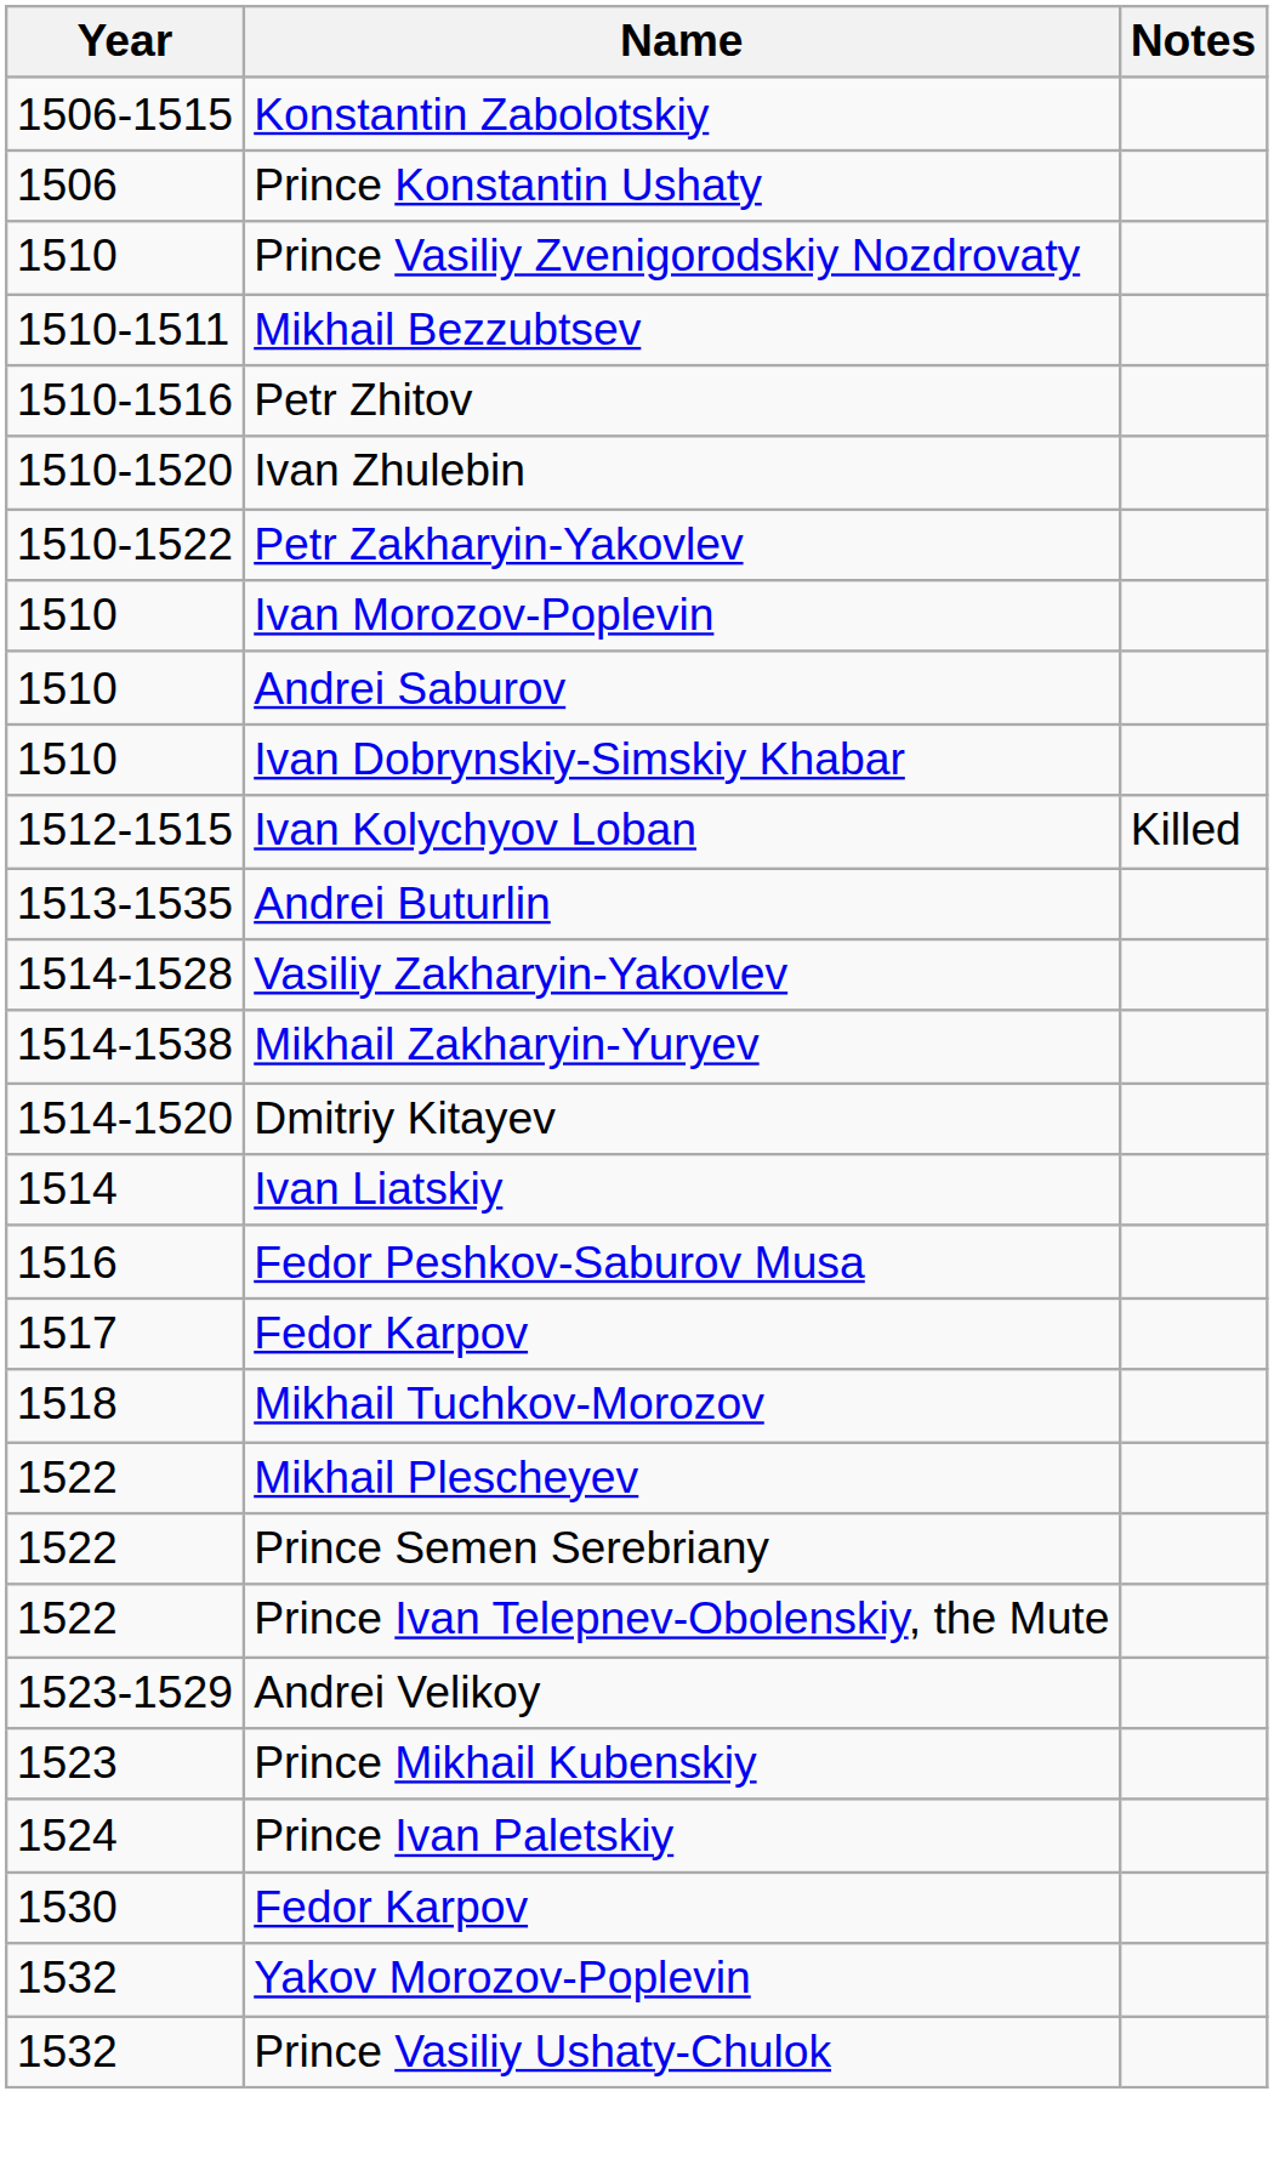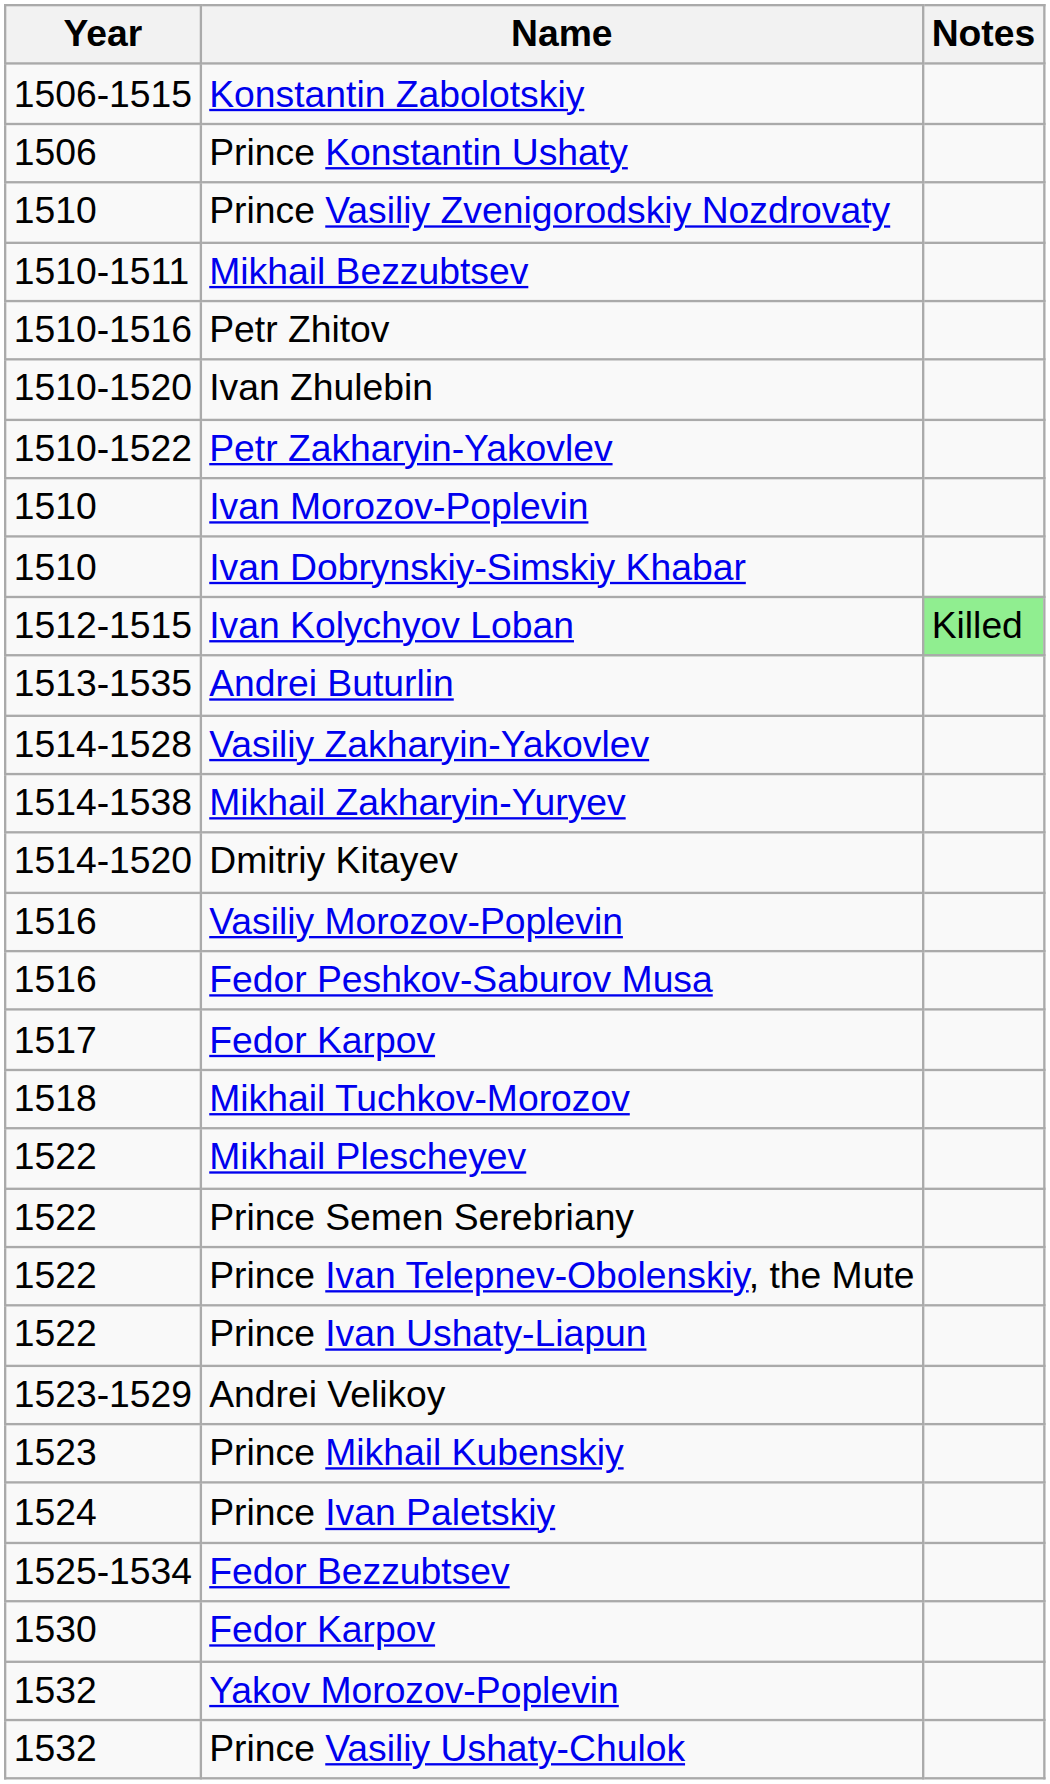 <table class="wikitable">
 <tr>
 <th>Year</th>
 <th>Name</th>
 <th>Notes</th>
 </tr>
 <tr>
 <td>1506-1515</td>
 <td><a href='#'>Konstantin Zabolotskiy</a></td>
 <td></td>
 </tr>
 <tr>
 <td>1506</td>
 <td>Prince <a href='#'>Konstantin Ushaty</a></td>
 <td></td>
 </tr>
 <tr>
 <td>1510</td>
 <td>Prince <a href='#'>Vasiliy Zvenigorodskiy Nozdrovaty</a></td>
 <td></td>
 </tr>
 <tr>
 <td>1510-1511</td>
 <td><a href='#'>Mikhail Bezzubtsev</a></td>
 <td></td>
 </tr>
 <tr>
 <td>1510-1516</td>
 <td>Petr Zhitov</td>
 <td></td>
 </tr>
 <tr>
 <td>1510-1520</td>
 <td>Ivan Zhulebin</td>
 <td></td>
 </tr>
 <tr>
 <td>1510-1522</td>
 <td><a href='#'>Petr Zakharyin-Yakovlev</a></td>
 <td></td>
 </tr>
 <tr>
 <td>1510</td>
 <td><a href='#'>Ivan Morozov-Poplevin</a></td>
 <td></td>
 </tr>
 <tr>
 <td>1510</td>
-<td><a href='#'>Andrei Saburov</a></td>
-<td></td>
-</tr>
-<tr>
-<td>1510</td>
 <td><a href='#'>Ivan Dobrynskiy-Simskiy Khabar</a></td>
 <td></td>
 </tr>
 <tr>
 <td>1512-1515</td>
 <td><a href='#'>Ivan Kolychyov Loban</a></td>
-<td>Killed</td>
+<td style="background: lightgreen;">Killed</td>
 </tr>
 <tr>
 <td>1513-1535</td>
 <td><a href='#'>Andrei Buturlin</a></td>
 <td></td>
 </tr>
 <tr>
 <td>1514-1528</td>
 <td><a href='#'>Vasiliy Zakharyin-Yakovlev</a></td>
 <td></td>
 </tr>
 <tr>
 <td>1514-1538</td>
 <td><a href='#'>Mikhail Zakharyin-Yuryev</a></td>
 <td></td>
 </tr>
 <tr>
 <td>1514-1520</td>
 <td>Dmitriy Kitayev</td>
 <td></td>
 </tr>
 <tr>
-<td>1514</td>
-<td><a href='#'>Ivan Liatskiy</a></td>
+<td>1516</td>
+<td><a href='#'>Vasiliy Morozov-Poplevin</a></td>
 <td></td>
 </tr>
 <tr>
 <td>1516</td>
 <td><a href='#'>Fedor Peshkov-Saburov Musa</a></td>
 <td></td>
 </tr>
 <tr>
 <td>1517</td>
 <td><a href='#'>Fedor Karpov</a></td>
 <td></td>
 </tr>
 <tr>
 <td>1518</td>
 <td><a href='#'>Mikhail Tuchkov-Morozov</a></td>
 <td></td>
 </tr>
 <tr>
 <td>1522</td>
 <td><a href='#'>Mikhail Plescheyev</a></td>
 <td></td>
 </tr>
 <tr>
 <td>1522</td>
 <td>Prince Semen Serebriany</td>
 <td></td>
 </tr>
 <tr>
 <td>1522</td>
 <td>Prince <a href='#'>Ivan Telepnev-Obolenskiy</a>, the Mute</td>
 <td></td>
 </tr>
 <tr>
+<td>1522</td>
+<td>Prince <a href='#'>Ivan Ushaty-Liapun</a></td>
+<td></td>
+</tr>
+<tr>
 <td>1523-1529</td>
 <td>Andrei Velikoy</td>
 <td></td>
 </tr>
 <tr>
 <td>1523</td>
 <td>Prince <a href='#'>Mikhail Kubenskiy</a></td>
 <td></td>
 </tr>
 <tr>
 <td>1524</td>
 <td>Prince <a href='#'>Ivan Paletskiy</a></td>
+<td></td>
+</tr>
+<tr>
+<td>1525-1534</td>
+<td><a href='#'>Fedor Bezzubtsev</a></td>
 <td></td>
 </tr>
 <tr>
 <td>1530</td>
 <td><a href='#'>Fedor Karpov</a></td>
 <td></td>
 </tr>
 <tr>
 <td>1532</td>
 <td><a href='#'>Yakov Morozov-Poplevin</a></td>
 <td></td>
 </tr>
 <tr>
 <td>1532</td>
 <td>Prince <a href='#'>Vasiliy Ushaty-Chulok</a></td>
 <td></td>
 </tr>
 </table>
